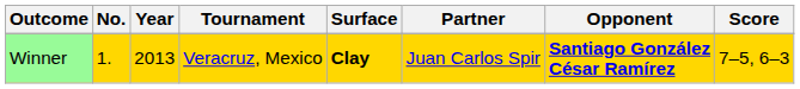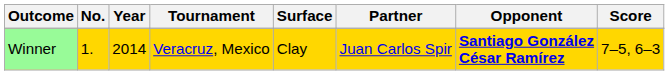 <table class=wikitable style=font-size:100%>
 <tr>
 <th>Outcome</th>
 <th>No.</th>
 <th>Year</th>
 <th>Tournament</th>
 <th>Surface</th>
 <th>Partner</th>
 <th>Opponent</th>
 <th>Score</th>
 </tr>
 <tr>
 </tr>
 <tr bgcolor=Gold>
 <td style="background:#98FB98">Winner</td>
 <td>1.</td>
-<td>2013</td>
+<td>2014</td>
 <td><a href='#'>Veracruz</a>, Mexico</td>
-<td><strong>Clay</strong></td>
+<td>Clay</td>
 <td> <a href='#'>Juan Carlos Spir</a></td>
 <td><strong> <a href='#'>Santiago González</a><br> <a href='#'>César Ramírez</a></strong></td>
 <td>7–5, 6–3</td>
 </tr>
 </table>
